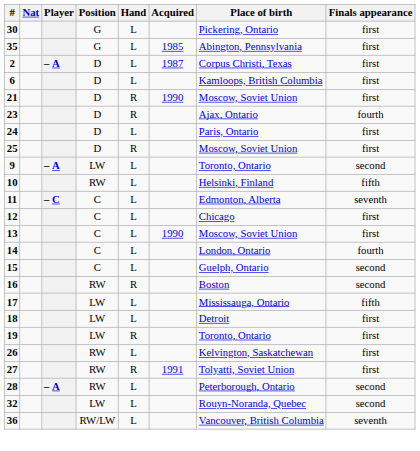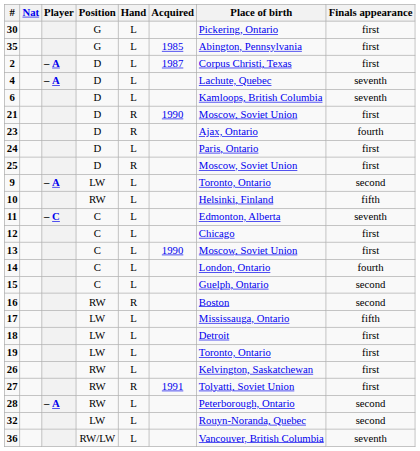 <table class="sortable wikitable plainrowheaders" style="text-align:center;">
 <tr style="background:#ddd;">
 <th scope="col">#</th>
 <th scope="col"><a href='#'>Nat</a></th>
 <th scope="col">Player</th>
 <th scope="col">Position</th>
 <th scope="col">Hand</th>
 <th scope="col">Acquired</th>
 <th scope="col" class="unsortable">Place of birth</th>
 <th scope="col" class="unsortable">Finals appearance</th>
 </tr>
 <tr>
 <td><strong>30</strong></td>
 <td></td>
 <th scope="row" style="text-align:left;"></th>
 <td>G</td>
 <td>L</td>
 <td></td>
 <td style="text-align:left;"><a href='#'>Pickering, Ontario</a></td>
 <td>first </td>
 </tr>
 <tr>
 <td><strong>35</strong></td>
 <td></td>
 <th scope="row" style="text-align:left;"></th>
 <td>G</td>
 <td>L</td>
 <td><a href='#'>1985</a></td>
 <td style="text-align:left;"><a href='#'>Abington, Pennsylvania</a></td>
 <td>first</td>
 </tr>
 <tr>
 <td><strong>2</strong></td>
 <td></td>
 <th scope="row" style="text-align:left;"> – <strong><a href='#'>A</a></strong></th>
 <td>D</td>
 <td>L</td>
 <td><a href='#'>1987</a></td>
 <td style="text-align:left;"><a href='#'>Corpus Christi, Texas</a></td>
 <td>first</td>
 </tr>
 <tr>
+<td><strong>4</strong></td>
+<td></td>
+<th scope="row" style="text-align:left;"> – <strong><a href='#'>A</a></strong></th>
+<td>D</td>
+<td>L</td>
+<td></td>
+<td style="text-align:left;"><a href='#'>Lachute, Quebec</a></td>
+<td>seventh </td>
+</tr>
+<tr>
 <td><strong>6</strong></td>
 <td></td>
 <th scope="row" style="text-align:left;"></th>
 <td>D</td>
 <td>L</td>
 <td></td>
 <td style="text-align:left;"><a href='#'>Kamloops, British Columbia</a></td>
-<td>first</td>
+<td>seventh </td>
 </tr>
 <tr>
 <td><strong>21</strong></td>
 <td></td>
 <th scope="row" style="text-align:left;"></th>
 <td>D</td>
 <td>R</td>
 <td><a href='#'>1990</a></td>
 <td style="text-align:left;"><a href='#'>Moscow, Soviet Union</a></td>
 <td>first</td>
 </tr>
 <tr>
 <td><strong>23</strong></td>
 <td></td>
 <th scope="row" style="text-align:left;"></th>
 <td>D</td>
 <td>R</td>
 <td></td>
 <td style="text-align:left;"><a href='#'>Ajax, Ontario</a></td>
 <td>fourth </td>
 </tr>
 <tr>
 <td><strong>24</strong></td>
 <td></td>
 <th scope="row" style="text-align:left;"></th>
 <td>D</td>
 <td>L</td>
 <td></td>
 <td style="text-align:left;"><a href='#'>Paris, Ontario</a></td>
 <td>first</td>
 </tr>
 <tr>
 <td><strong>25</strong></td>
 <td></td>
 <th scope="row" style="text-align:left;"></th>
 <td>D</td>
 <td>R</td>
 <td></td>
 <td style="text-align:left;"><a href='#'>Moscow, Soviet Union</a></td>
 <td>first</td>
 </tr>
 <tr>
 <td><strong>9</strong></td>
 <td></td>
 <th scope="row" style="text-align:left;"> – <strong><a href='#'>A</a></strong></th>
 <td>LW</td>
 <td>L</td>
 <td></td>
 <td style="text-align:left;"><a href='#'>Toronto, Ontario</a></td>
 <td>second </td>
 </tr>
 <tr>
 <td><strong>10</strong></td>
 <td></td>
 <th scope="row" style="text-align:left;"></th>
 <td>RW</td>
 <td>L</td>
 <td></td>
 <td style="text-align:left;"><a href='#'>Helsinki, Finland</a></td>
 <td>fifth </td>
 </tr>
 <tr>
 <td><strong>11</strong></td>
 <td></td>
 <th scope="row" style="text-align:left;"> – <strong><a href='#'>C</a></strong></th>
 <td>C</td>
 <td>L</td>
 <td></td>
 <td style="text-align:left;"><a href='#'>Edmonton, Alberta</a></td>
 <td>seventh </td>
 </tr>
 <tr>
 <td><strong>12</strong></td>
 <td></td>
 <th scope="row" style="text-align:left;"></th>
 <td>C</td>
 <td>L</td>
 <td></td>
 <td style="text-align:left;"><a href='#'>Chicago</a></td>
 <td>first </td>
 </tr>
 <tr>
 <td><strong>13</strong></td>
 <td></td>
 <th scope="row" style="text-align:left;"></th>
 <td>C</td>
 <td>L</td>
 <td><a href='#'>1990</a></td>
 <td style="text-align:left;"><a href='#'>Moscow, Soviet Union</a></td>
 <td>first</td>
 </tr>
 <tr>
 <td><strong>14</strong></td>
 <td></td>
 <th scope="row" style="text-align:left;"></th>
 <td>C</td>
 <td>L</td>
 <td></td>
 <td style="text-align:left;"><a href='#'>London, Ontario</a></td>
 <td>fourth </td>
 </tr>
 <tr>
 <td><strong>15</strong></td>
 <td></td>
 <th scope="row" style="text-align:left;"></th>
 <td>C</td>
 <td>L</td>
 <td></td>
 <td style="text-align:left;"><a href='#'>Guelph, Ontario</a></td>
 <td>second </td>
 </tr>
 <tr>
 <td><strong>16</strong></td>
 <td></td>
 <th scope="row" style="text-align:left;"></th>
 <td>RW</td>
 <td>R</td>
 <td></td>
 <td style="text-align:left;"><a href='#'>Boston</a></td>
 <td>second </td>
 </tr>
 <tr>
 <td><strong>17</strong></td>
 <td></td>
 <th scope="row" style="text-align:left;"></th>
 <td>LW</td>
 <td>L</td>
 <td></td>
 <td style="text-align:left;"><a href='#'>Mississauga, Ontario</a></td>
 <td>fifth </td>
 </tr>
 <tr>
 <td><strong>18</strong></td>
 <td></td>
 <th scope="row" style="text-align:left;"></th>
 <td>LW</td>
 <td>L</td>
 <td></td>
 <td style="text-align:left;"><a href='#'>Detroit</a></td>
 <td>first </td>
 </tr>
 <tr>
 <td><strong>19</strong></td>
 <td></td>
 <th scope="row" style="text-align:left;"></th>
 <td>LW</td>
-<td>R</td>
+<td>L</td>
 <td></td>
 <td style="text-align:left;"><a href='#'>Toronto, Ontario</a></td>
 <td>first</td>
 </tr>
 <tr>
 <td><strong>26</strong></td>
 <td></td>
 <th scope="row" style="text-align:left;"></th>
 <td>RW</td>
 <td>L</td>
 <td></td>
 <td style="text-align:left;"><a href='#'>Kelvington, Saskatchewan</a></td>
 <td>first</td>
 </tr>
 <tr>
 <td><strong>27</strong></td>
 <td></td>
 <th scope="row" style="text-align:left;"></th>
 <td>RW</td>
 <td>R</td>
 <td><a href='#'>1991</a></td>
 <td style="text-align:left;"><a href='#'>Tolyatti, Soviet Union</a></td>
 <td>first</td>
 </tr>
 <tr>
 <td><strong>28</strong></td>
 <td></td>
 <th scope="row" style="text-align:left;"> – <strong><a href='#'>A</a></strong></th>
 <td>RW</td>
 <td>L</td>
 <td></td>
 <td style="text-align:left;"><a href='#'>Peterborough, Ontario</a></td>
 <td>second </td>
 </tr>
 <tr>
 <td><strong>32</strong></td>
 <td></td>
 <th scope="row" style="text-align:left;"></th>
 <td>LW</td>
 <td>L</td>
 <td></td>
 <td style="text-align:left;"><a href='#'>Rouyn-Noranda, Quebec</a></td>
 <td>second </td>
 </tr>
 <tr>
 <td><strong>36</strong></td>
 <td></td>
 <th scope="row" style="text-align:left;"></th>
 <td>RW/LW</td>
 <td>L</td>
 <td></td>
 <td style="text-align:left;"><a href='#'>Vancouver, British Columbia</a></td>
 <td>seventh </td>
 </tr>
 </table>
